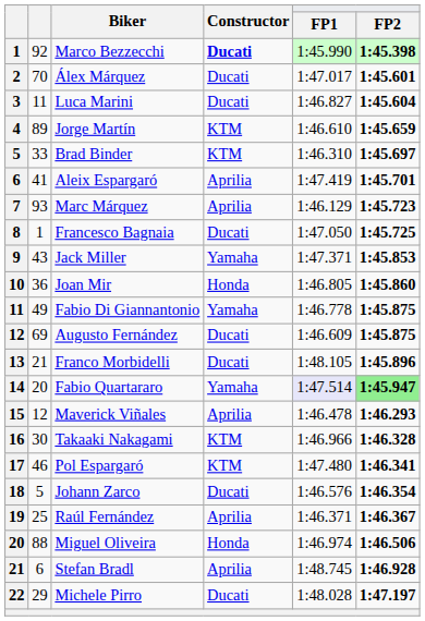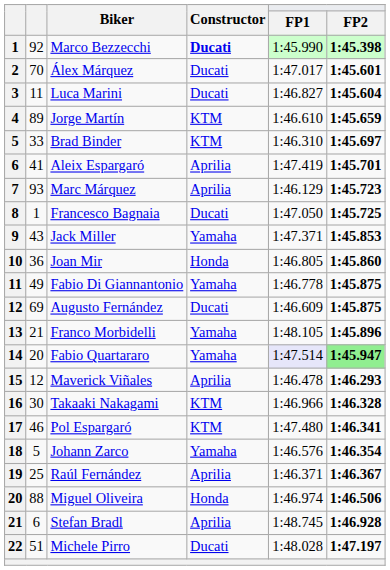 <table class="wikitable sortable" style="font-size: 85%;">
 <tr>
 <th rowspan="2"></th>
 <th rowspan="2"></th>
 <th rowspan="2">Biker</th>
 <th rowspan="2">Constructor</th>
 <th colspan="3" style="background:#eaecf0; text-align:center;"></th>
 </tr>
 <tr>
 <th scope="col">FP1</th>
 <th scope="col">FP2</th>
 </tr>
 <tr>
 <th scope="row">1</th>
 <td align="center">92</td>
 <td> <a href='#'>Marco Bezzecchi</a></td>
 <td><strong><a href='#'>Ducati</a></strong></td>
 <td style="background:#ccffcc;">1:45.990</td>
 <td style="background:#ccffcc;"><strong>1:45.398</strong></td>
 </tr>
 <tr>
 <th scope="row">2</th>
 <td align="center">70</td>
 <td> <a href='#'>Álex Márquez</a></td>
 <td><a href='#'>Ducati</a></td>
 <td>1:47.017</td>
 <td><strong>1:45.601</strong></td>
 </tr>
 <tr>
 <th scope="row">3</th>
 <td align="center">11</td>
 <td> <a href='#'>Luca Marini</a></td>
 <td><a href='#'>Ducati</a></td>
 <td>1:46.827</td>
 <td><strong>1:45.604</strong></td>
 </tr>
 <tr>
 <th scope="row">4</th>
 <td align="center">89</td>
 <td> <a href='#'>Jorge Martín</a></td>
 <td><a href='#'>KTM</a></td>
 <td>1:46.610</td>
 <td><strong>1:45.659</strong></td>
 </tr>
 <tr>
 <th scope="row">5</th>
 <td align="center">33</td>
 <td> <a href='#'>Brad Binder</a></td>
 <td><a href='#'>KTM</a></td>
 <td>1:46.310</td>
 <td><strong>1:45.697</strong></td>
 </tr>
 <tr>
 <th scope="row">6</th>
 <td align="center">41</td>
 <td> <a href='#'>Aleix Espargaró</a></td>
 <td><a href='#'>Aprilia</a></td>
 <td>1:47.419</td>
 <td><strong>1:45.701</strong></td>
 </tr>
 <tr>
 <th scope="row">7</th>
 <td align="center">93</td>
 <td> <a href='#'>Marc Márquez</a></td>
 <td><a href='#'>Aprilia</a></td>
 <td>1:46.129</td>
 <td><strong>1:45.723</strong></td>
 </tr>
 <tr>
 <th scope="row">8</th>
 <td align="center">1</td>
 <td> <a href='#'>Francesco Bagnaia</a></td>
 <td><a href='#'>Ducati</a></td>
 <td>1:47.050</td>
 <td><strong>1:45.725</strong></td>
 </tr>
 <tr>
 <th scope="row">9</th>
 <td align="center">43</td>
 <td> <a href='#'>Jack Miller</a></td>
 <td><a href='#'>Yamaha</a></td>
 <td>1:47.371</td>
 <td><strong>1:45.853</strong></td>
 </tr>
 <tr>
 <th scope="row">10</th>
 <td align="center">36</td>
 <td> <a href='#'>Joan Mir</a></td>
 <td><a href='#'>Honda</a></td>
 <td>1:46.805</td>
 <td><strong>1:45.860</strong></td>
 </tr>
 <tr>
 <th scope="row">11</th>
 <td align="center">49</td>
 <td> <a href='#'>Fabio Di Giannantonio</a></td>
 <td><a href='#'>Yamaha</a></td>
 <td>1:46.778</td>
 <td><strong>1:45.875</strong></td>
 </tr>
 <tr>
 <th scope="row">12</th>
 <td align="center">69</td>
 <td> <a href='#'>Augusto Fernández</a></td>
 <td><a href='#'>Ducati</a></td>
 <td>1:46.609</td>
 <td><strong>1:45.875</strong></td>
 </tr>
 <tr>
 <th scope="row">13</th>
 <td align="center">21</td>
 <td> <a href='#'>Franco Morbidelli</a></td>
-<td><a href='#'>Ducati</a></td>
+<td><a href='#'>Yamaha</a></td>
 <td>1:48.105</td>
 <td><strong>1:45.896</strong></td>
 </tr>
 <tr>
 <th scope="row">14</th>
 <td align="center">20</td>
 <td> <a href='#'>Fabio Quartararo</a></td>
 <td><a href='#'>Yamaha</a></td>
 <td style="background: lavender;">1:47.514</td>
 <td style="background: lightgreen;"><strong>1:45.947</strong></td>
 </tr>
 <tr>
 <th scope="row">15</th>
 <td align="center">12</td>
 <td> <a href='#'>Maverick Viñales</a></td>
 <td><a href='#'>Aprilia</a></td>
 <td>1:46.478</td>
 <td><strong>1:46.293</strong></td>
 </tr>
 <tr>
 <th scope="row">16</th>
 <td align="center">30</td>
 <td> <a href='#'>Takaaki Nakagami</a></td>
 <td><a href='#'>KTM</a></td>
 <td>1:46.966</td>
 <td><strong>1:46.328</strong></td>
 </tr>
 <tr>
 <th scope="row">17</th>
 <td align="center">46</td>
 <td> <a href='#'>Pol Espargaró</a></td>
 <td><a href='#'>KTM</a></td>
 <td>1:47.480</td>
 <td><strong>1:46.341</strong></td>
 </tr>
 <tr>
 <th scope="row">18</th>
 <td align="center">5</td>
 <td> <a href='#'>Johann Zarco</a></td>
-<td><a href='#'>Ducati</a></td>
+<td><a href='#'>Yamaha</a></td>
 <td>1:46.576</td>
 <td><strong>1:46.354</strong></td>
 </tr>
 <tr>
 <th scope="row">19</th>
 <td align="center">25</td>
 <td> <a href='#'>Raúl Fernández</a></td>
 <td><a href='#'>Aprilia</a></td>
 <td>1:46.371</td>
 <td><strong>1:46.367</strong></td>
 </tr>
 <tr>
 <th scope="row">20</th>
 <td align="center">88</td>
 <td> <a href='#'>Miguel Oliveira</a></td>
 <td><a href='#'>Honda</a></td>
 <td>1:46.974</td>
 <td><strong>1:46.506</strong></td>
 </tr>
 <tr>
 <th scope="row">21</th>
 <td align="center">6</td>
 <td> <a href='#'>Stefan Bradl</a></td>
 <td><a href='#'>Aprilia</a></td>
 <td>1:48.745</td>
 <td><strong>1:46.928</strong></td>
 </tr>
 <tr>
 <th scope="row">22</th>
-<td align="center">29</td>
+<td align="center">51</td>
 <td> <a href='#'>Michele Pirro</a></td>
 <td><a href='#'>Ducati</a></td>
 <td>1:48.028</td>
 <td><strong>1:47.197</strong></td>
 </tr>
 <tr>
 <th colspan="7"></th>
 </tr>
 </table>
